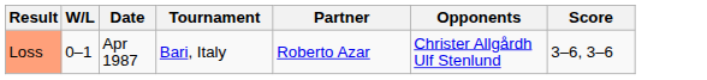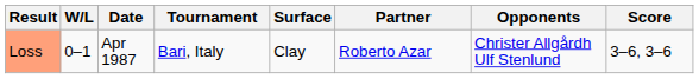 <table class="sortable wikitable">
 <tr>
 <th style="width:40px">Result</th>
 <th style="width:30px" class="unsortable">W/L</th>
 <th style="width:50px">Date</th>
 <th style="width:110px">Tournament</th>
+<th style="width:50px">Surface</th>
 <th style="width:130px">Partner</th>
 <th style="width:130px">Opponents</th>
 <th style="width:80px" class="unsortable">Score</th>
 </tr>
 <tr>
 <td style="background:#ffa07a;">Loss</td>
 <td>0–1</td>
 <td>Apr 1987</td>
 <td><a href='#'>Bari</a>, Italy</td>
+<td>Clay</td>
 <td> <a href='#'>Roberto Azar</a></td>
 <td> <a href='#'>Christer Allgårdh</a><br> <a href='#'>Ulf Stenlund</a></td>
 <td>3–6, 3–6</td>
 </tr>
 </table>
